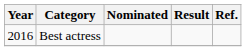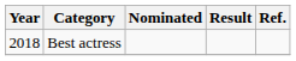 <table class="wikitable">
 <tr>
 <th>Year</th>
 <th>Category</th>
 <th>Nominated</th>
 <th>Result</th>
 <th>Ref.</th>
 </tr>
 <tr>
-<td>2016</td>
+<td>2018</td>
 <td>Best actress</td>
 <td></td>
 <td></td>
 <td></td>
 </tr>
 <tr>
 </tr>
 </table>
